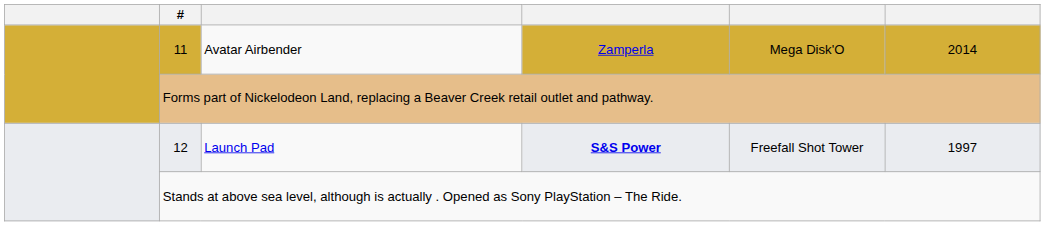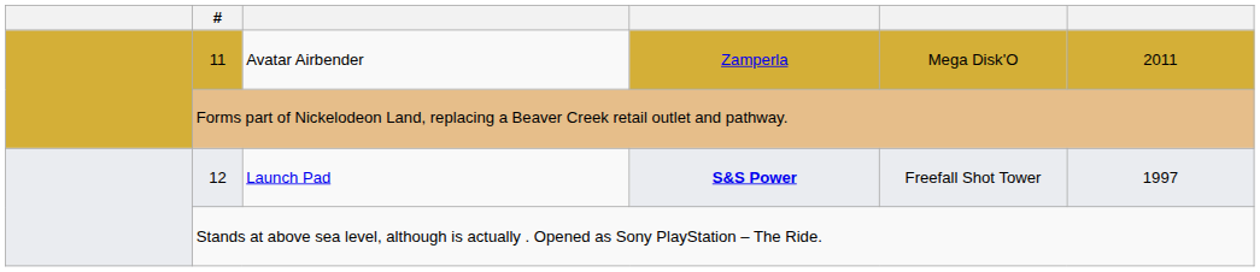 <table class="wikitable" style width="100%">
 <tr>
 <th style width="15%" style="background: #270487;"></th>
 <th style width="4%" style="background: #270487;">#</th>
 <th style width="31%" style="text-align: left; background: #270487;"></th>
 <th style width="20%" style="background: #270487;"></th>
 <th style width="15%" style="background: #270487;"></th>
 <th style width="15%" style="background: #270487;"></th>
 </tr>
 <tr>
 <td rowspan="2" style="background:#D4AF37; text-align: center; height: 7em;"></td>
 <td colspan="1" style="background:#D4AF37; text-align: center;">11</td>
 <td colspan="1" style="text-align: left;" style="background:#D4AF37;">Avatar Airbender</td>
 <td colspan="1" style="background:#D4AF37; text-align: center;"><a href='#'>Zamperla</a></td>
 <td colspan="1" style="background:#D4AF37; text-align: center;">Mega Disk'O</td>
-<td colspan="1" style="background:#D4AF37; text-align: center;">2014</td>
+<td colspan="1" style="background:#D4AF37; text-align: center;">2011</td>
 </tr>
 <tr>
 <td colspan="5" style="background:#E6BE8A; text-align: left;">Forms part of Nickelodeon Land, replacing a Beaver Creek retail outlet and pathway.</td>
 </tr>
 <tr>
 <td rowspan="2" style="background:#EAECF0; text-align: center; height: 7em;"></td>
 <td colspan="1" style="background:#EAECF0; text-align: center;">12</td>
 <td colspan="1" style="text-align: left;" style="background:#EAECF0;"><a href='#'>Launch Pad</a></td>
 <td colspan="1" style="background:#EAECF0; text-align: center;"><strong><a href='#'>S&S Power</a></strong></td>
 <td colspan="1" style="background:#EAECF0; text-align: center;">Freefall Shot Tower</td>
 <td colspan="1" style="background:#EAECF0; text-align: center;">1997</td>
 </tr>
 <tr>
 <td colspan="5" style="text-align: left;">Stands at  above sea level, although is actually . Opened as Sony PlayStation – The Ride.</td>
 </tr>
 </table>
